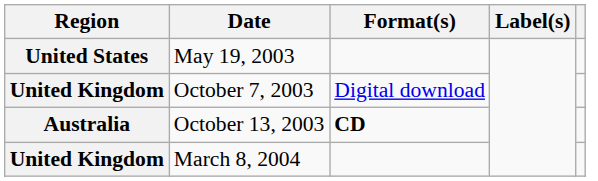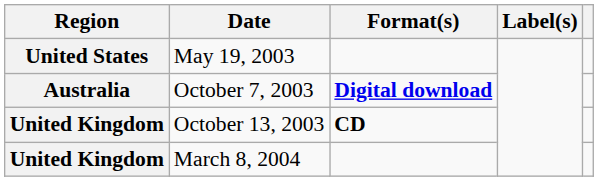 <table class="wikitable plainrowheaders">
 <tr>
 <th scope="col">Region</th>
 <th scope="col">Date</th>
 <th scope="col">Format(s)</th>
 <th scope="col">Label(s)</th>
 <th scope="col"></th>
 </tr>
 <tr>
 <th scope="row">United States</th>
 <td>May 19, 2003</td>
 <td></td>
 <td rowspan="4"></td>
 <td align="center"></td>
 </tr>
 <tr>
-<th scope="row">United Kingdom</th>
+<th scope="row">Australia</th>
 <td>October 7, 2003</td>
-<td><a href='#'>Digital download</a></td>
+<td><strong><a href='#'>Digital download</a></strong></td>
 <td align="center"></td>
 </tr>
 <tr>
-<th scope="row">Australia</th>
+<th scope="row">United Kingdom</th>
 <td>October 13, 2003</td>
 <td><strong>CD</strong></td>
 <td align="center"></td>
 </tr>
 <tr>
 <th scope="row">United Kingdom</th>
 <td>March 8, 2004</td>
 <td></td>
 <td align="center"></td>
 </tr>
 </table>
